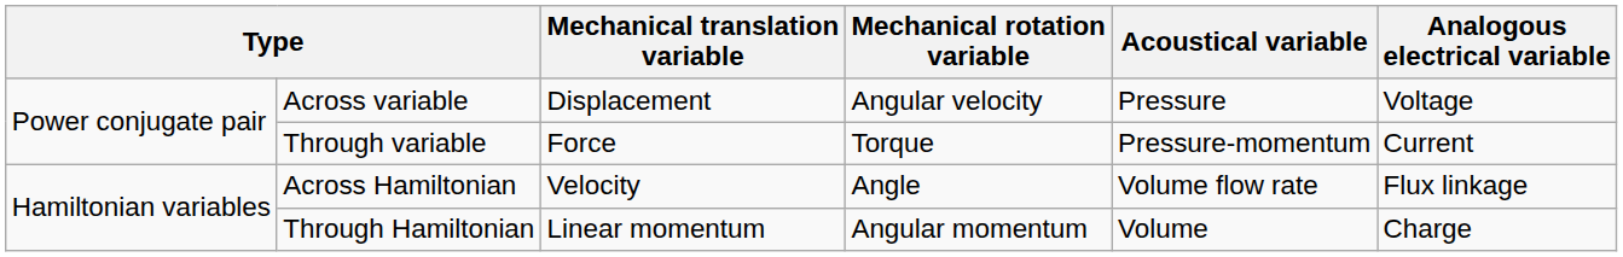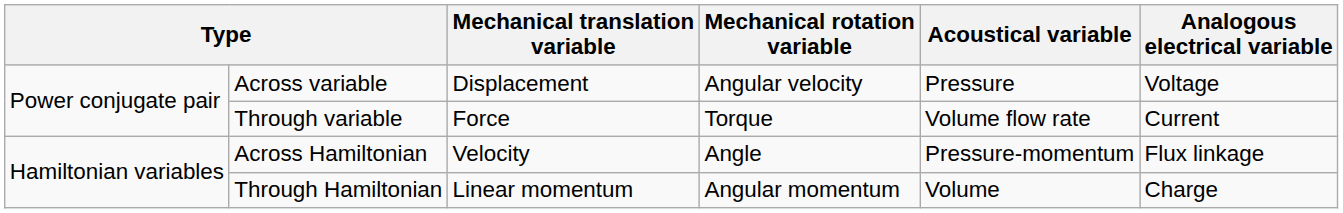 <table class="wikitable">
 <tr>
 <th colspan="2">Type</th>
 <th>Mechanical translation<br>variable</th>
 <th>Mechanical rotation<br>variable</th>
 <th>Acoustical variable</th>
 <th>Analogous<br>electrical variable</th>
 </tr>
 <tr>
 <td rowspan="2">Power conjugate pair</td>
 <td>Across variable</td>
 <td>Displacement</td>
 <td>Angular velocity</td>
 <td>Pressure</td>
 <td>Voltage</td>
 </tr>
 <tr>
 <td>Through variable</td>
 <td>Force</td>
 <td>Torque</td>
-<td>Pressure-momentum</td>
+<td>Volume flow rate</td>
 <td>Current</td>
 </tr>
 <tr>
 <td rowspan="2">Hamiltonian variables</td>
 <td>Across Hamiltonian</td>
 <td>Velocity</td>
 <td>Angle</td>
-<td>Volume flow rate</td>
+<td>Pressure-momentum</td>
 <td>Flux linkage</td>
 </tr>
 <tr>
 <td>Through Hamiltonian</td>
 <td>Linear momentum</td>
 <td>Angular momentum</td>
 <td>Volume</td>
 <td>Charge</td>
 </tr>
 </table>
